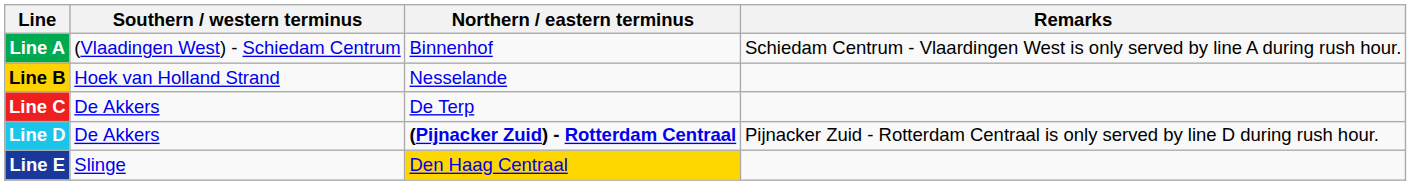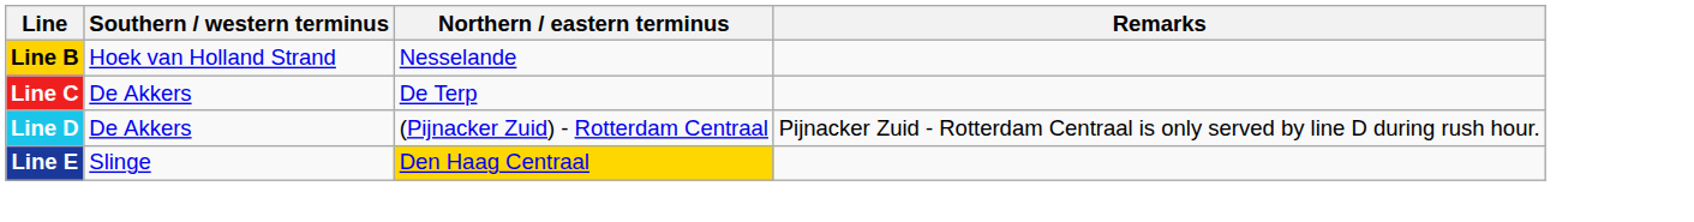 <table class="wikitable" style="font-size:85%;">
 <tr>
 <th>Line</th>
 <th>Southern / western terminus</th>
 <th>Northern / eastern terminus</th>
 <th>Remarks</th>
-</tr>
-<tr>
-<td style="text-align:center; background:#00aa50; color:#fff;"><strong>Line A</strong></td>
-<td>(<a href='#'>Vlaadingen West</a>) - <a href='#'>Schiedam Centrum</a></td>
-<td><a href='#'>Binnenhof</a></td>
-<td>Schiedam Centrum - Vlaardingen West is only served by line A during rush hour.</td>
 </tr>
 <tr>
 <td style="text-align:center; background:#ffd301; color:#000;"><strong>Line B</strong></td>
 <td><a href='#'>Hoek van Holland Strand</a></td>
 <td><a href='#'>Nesselande</a></td>
 <td></td>
 </tr>
 <tr>
 <td style="text-align:center; background:#ef1f1f; color:#fff;"><strong>Line C</strong></td>
 <td><a href='#'>De Akkers</a></td>
 <td><a href='#'>De Terp</a></td>
 <td></td>
 </tr>
 <tr>
 <td style="text-align:center; background:#1bc5e9; color:#fff;"><strong>Line D</strong></td>
 <td><a href='#'>De Akkers</a></td>
-<td><strong>(<a href='#'>Pijnacker Zuid</a>) - <a href='#'>Rotterdam Centraal</a></strong></td>
+<td>(<a href='#'>Pijnacker Zuid</a>) - <a href='#'>Rotterdam Centraal</a></td>
 <td>Pijnacker Zuid - Rotterdam Centraal is only served by line D during rush hour.</td>
 </tr>
 <tr>
 <td style="text-align:center; background:#1a389a; color:#fff;"><strong>Line E</strong></td>
 <td><a href='#'>Slinge</a></td>
 <td style="background: gold;"><a href='#'>Den Haag Centraal</a></td>
 <td></td>
 </tr>
 </table>
